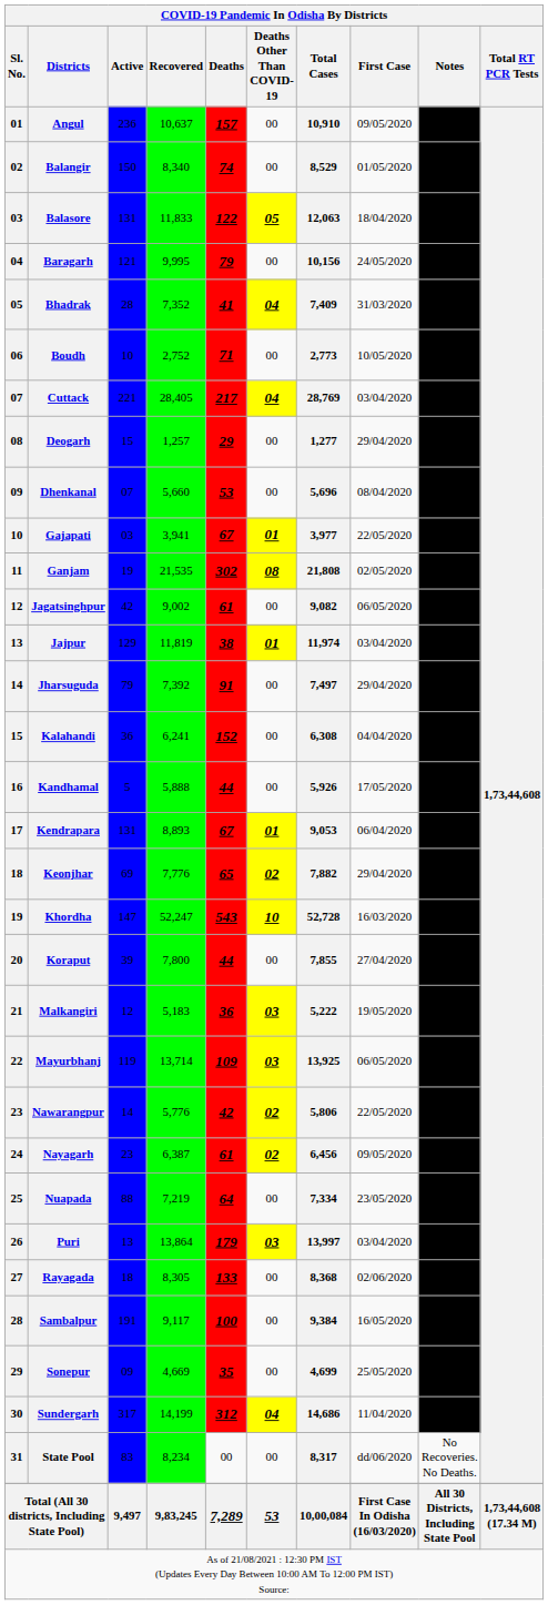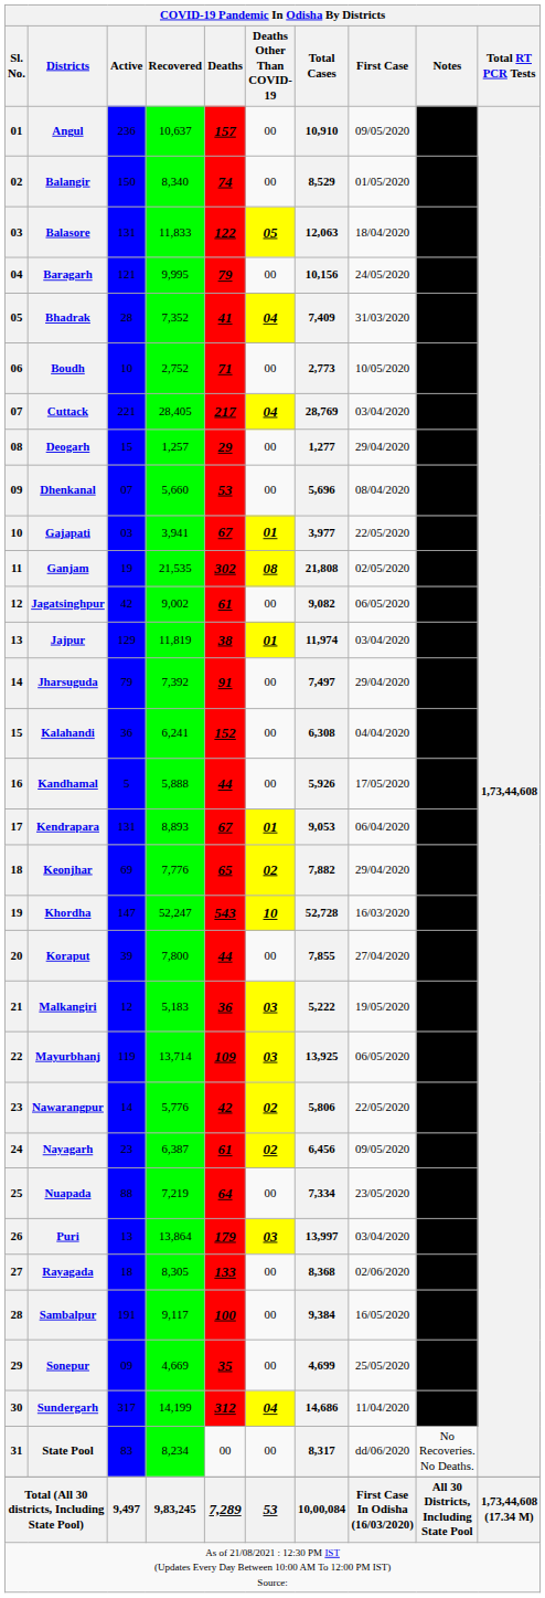 <table class="wikitable plainrowheaders sortable mw-collapsible citiwise-data" style="text-align:center; font-size:75%; width:500px;  margin:0px 0px 0em 0em;">
 <tr>
 <th colspan="10"><a href='#'>COVID-19 Pandemic</a> In <a href='#'>Odisha</a> By Districts</th>
 </tr>
 <tr>
 <th>Sl. No.</th>
 <th><a href='#'>Districts</a></th>
 <th scope="col">Active</th>
 <th scope="col">Recovered</th>
 <th scope="col">Deaths</th>
 <th scope="col">Deaths Other Than COVID-19</th>
 <th scope="col">Total Cases</th>
 <th scope="col">First Case</th>
 <th scope="col">Notes</th>
 <th scope="col">Total <a href='#'>RT PCR</a> Tests</th>
 </tr>
 <tr>
 <th>01</th>
 <th scope="row"><a href='#'>Angul</a></th>
 <td style="background:#0000FF;"><span>236</span></td>
 <td style="background:#00FF00;"><span>10,637</span></td>
 <td style="background:#FF0000;"><span><strong><em><big><u>157</u></big></em></strong></span></td>
 <td>00</td>
 <th>10,910</th>
 <td>09/05/2020</td>
-<td style="background:#000000;"><span>27th <strong>Death</strong> in Odisha.</span></td>
+<td style="background:#000000;"><span>946th <strong>Death</strong> in Odisha.</span></td>
 <th rowspan="31">1,73,44,608</th>
 </tr>
 <tr>
 <th>02</th>
 <th scope="row"><a href='#'>Balangir</a></th>
 <td style="background:#0000FF;"><span>150</span></td>
 <td style="background:#00FF00;"><span>8,340</span></td>
 <td style="background:#FF0000;"><span><strong><em><big><u>74</u></big></em></strong></span></td>
 <td>00</td>
 <th>8,529</th>
 <td>01/05/2020</td>
 <td style="background:#000000;"><span>337th <strong>Death</strong> in Odisha.</span></td>
 </tr>
 <tr>
 <th>03</th>
 <th scope="row"><a href='#'>Balasore</a></th>
 <td style="background:#0000FF;"><span>131</span></td>
 <td style="background:#00FF00;"><span>11,833</span></td>
 <td style="background:#FF0000;"><span><strong><em><big><u>122</u></big></em></strong></span></td>
 <td style="background:#FFFF00;"><span><strong><em><big><u>05</u></big></em></strong></span></td>
 <th>12,063</th>
 <td>18/04/2020</td>
 <td style="background:#000000;"><span>133th <strong>Death</strong> in Odisha.</span></td>
 </tr>
 <tr>
 <th>04</th>
 <th scope="row"><a href='#'>Baragarh</a></th>
 <td style="background:#0000FF;"><span>121</span></td>
 <td style="background:#00FF00;"><span>9,995</span></td>
 <td style="background:#FF0000;"><span><strong><em><big><u>79</u></big></em></strong></span></td>
 <td>00</td>
 <th>10,156</th>
 <td>24/05/2020</td>
 <td style="background:#000000;"><span>14th <strong>Death</strong> in Odisha.</span></td>
 </tr>
 <tr>
 <th>05</th>
 <th scope="row"><a href='#'>Bhadrak</a></th>
 <td style="background:#0000FF;"><span>28</span></td>
 <td style="background:#00FF00;"><span>7,352</span></td>
 <td style="background:#FF0000;"><span><strong><em><big><u>41</u></big></em></strong></span></td>
 <td style="background:#FFFF00;"><span><strong><em><big><u>04</u></big></em></strong></span></td>
 <th>7,409</th>
 <td>31/03/2020</td>
 <td style="background:#000000;"><span>52nd <strong>Death</strong> in Odisha.</span></td>
 </tr>
 <tr>
 <th>06</th>
 <th scope="row"><a href='#'>Boudh</a></th>
 <td style="background:#0000FF;"><span>10</span></td>
 <td style="background:#00FF00;"><span>2,752</span></td>
 <td style="background:#FF0000;"><span><strong><em><big><u>71</u></big></em></strong></span></td>
 <td>00</td>
 <th>2,773</th>
 <td>10/05/2020</td>
 <td style="background:#000000;"><span>638th <strong>Death</strong> in Odisha.</span></td>
 </tr>
 <tr>
 <th>07</th>
 <th scope="row"><a href='#'>Cuttack</a></th>
 <td style="background:#0000FF;"><span>221</span></td>
 <td style="background:#00FF00;"><span>28,405</span></td>
 <td style="background:#FF0000;"><span><strong><em><big><u>217</u></big></em></strong></span></td>
 <td style="background:#FFFF00;"><span><strong><em><big><u>04</u></big></em></strong></span></td>
 <th>28,769</th>
 <td>03/04/2020</td>
 <td style="background:#000000;"><span>5th <strong>Death</strong> in Odisha.</span></td>
 </tr>
 <tr>
 <th>08</th>
 <th scope="row"><a href='#'>Deogarh</a></th>
 <td style="background:#0000FF;"><span>15</span></td>
 <td style="background:#00FF00;"><span>1,257</span></td>
 <td style="background:#FF0000;"><span><strong><em><big><u>29</u></big></em></strong></span></td>
 <td>00</td>
 <th>1,277</th>
 <td>29/04/2020</td>
-<td style="background:#000000;"><span>946th <strong>Death</strong> in Odisha.</span></td>
+<td style="background:#000000;"><span>27th <strong>Death</strong> in Odisha.</span></td>
 </tr>
 <tr>
 <th>09</th>
 <th scope="row"><a href='#'>Dhenkanal</a></th>
 <td style="background:#0000FF;"><span>07</span></td>
 <td style="background:#00FF00;"><span>5,660</span></td>
 <td style="background:#FF0000;"><span><strong><em><big><u>53</u></big></em></strong></span></td>
 <td>00</td>
 <th>5,696</th>
 <td>08/04/2020</td>
 <td style="background:#000000;"><span>240th <strong>Death</strong> in Odisha.</span></td>
 </tr>
 <tr>
 <th>10</th>
 <th scope="row"><a href='#'>Gajapati</a></th>
 <td style="background:#0000FF;"><span>03</span></td>
 <td style="background:#00FF00;"><span>3,941</span></td>
 <td style="background:#FF0000;"><span><strong><em><big><u>67</u></big></em></strong></span></td>
 <td style="background:#FFFF00;"><span><strong><em><big><u>01</u></big></em></strong></span></td>
 <th>3,977</th>
 <td>22/05/2020</td>
 <td style="background:#000000;"><span>35th <strong>Death</strong> In Odisha.</span></td>
 </tr>
 <tr>
 <th>11</th>
 <th scope="row"><a href='#'>Ganjam</a></th>
 <td style="background:#0000FF;"><span>19</span></td>
 <td style="background:#00FF00;"><span>21,535</span></td>
 <td style="background:#FF0000;"><span><strong><em><big><u>302</u></big></em></strong></span></td>
 <td style="background:#FFFF00;"><span><strong><em><big><u>08</u></big></em></strong></span></td>
 <th>21,808</th>
 <td>02/05/2020</td>
 <td style="background:#000000;"><span>3rd <strong>Death</strong> in Odisha.</span></td>
 </tr>
 <tr>
 <th>12</th>
 <th scope="row"><a href='#'>Jagatsinghpur</a></th>
 <td style="background:#0000FF;"><span>42</span></td>
 <td style="background:#00FF00;"><span>9,002</span></td>
 <td style="background:#FF0000;"><span><strong><em><big><u>61</u></big></em></strong></span></td>
 <td>00</td>
 <th>9,082</th>
 <td>06/05/2020</td>
 <td style="background:#000000;"><span>88th <strong>Death</strong> in Odisha.</span></td>
 </tr>
 <tr>
 <th>13</th>
 <th scope="row"><a href='#'>Jajpur</a></th>
 <td style="background:#0000FF;"><span>129</span></td>
 <td style="background:#00FF00;"><span>11,819</span></td>
 <td style="background:#FF0000;"><span><strong><em><big><u>38</u></big></em></strong></span></td>
 <td style="background:#FFFF00;"><span><strong><em><big><u>01</u></big></em></strong></span></td>
 <th>11,974</th>
 <td>03/04/2020</td>
 <td style="background:#000000;"><span>38th <strong>Death</strong> in Odisha.</span></td>
 </tr>
 <tr>
 <th>14</th>
 <th scope="row"><a href='#'>Jharsuguda</a></th>
 <td style="background:#0000FF;"><span>79</span></td>
 <td style="background:#00FF00;"><span>7,392</span></td>
 <td style="background:#FF0000;"><span><strong><em><big><u>91</u></big></em></strong></span></td>
 <td>00</td>
 <th>7,497</th>
 <td>29/04/2020</td>
 <td style="background:#000000;"><span>136th <strong>Death</strong> in Odisha.</span></td>
 </tr>
 <tr>
 <th>15</th>
 <th scope="row"><a href='#'>Kalahandi</a></th>
 <td style="background:#0000FF;"><span>36</span></td>
 <td style="background:#00FF00;"><span>6,241</span></td>
 <td style="background:#FF0000;"><span><strong><em><big><u>152</u></big></em></strong></span></td>
 <td>00</td>
 <th>6,308</th>
 <td>04/04/2020</td>
 <td style="background:#000000;"><span>197th <strong>Death</strong> in Odisha.</span></td>
 </tr>
 <tr>
 <th>16</th>
 <th scope="row"><a href='#'>Kandhamal</a></th>
 <td style="background:#0000FF;"><span>5</span></td>
 <td style="background:#00FF00;"><span>5,888</span></td>
 <td style="background:#FF0000;"><span><strong><em><big><u>44</u></big></em></strong></span></td>
 <td>00</td>
 <th>5,926</th>
 <td>17/05/2020</td>
 <td style="background:#000000;"><span>108th <strong>Death</strong> in Odisha.</span></td>
 </tr>
 <tr>
 <th>17</th>
 <th scope="row"><a href='#'>Kendrapara</a></th>
 <td style="background:#0000FF;"><span>131</span></td>
 <td style="background:#00FF00;"><span>8,893</span></td>
 <td style="background:#FF0000;"><span><strong><em><big><u>67</u></big></em></strong></span></td>
 <td style="background:#FFFF00;"><span><strong><em><big><u>01</u></big></em></strong></span></td>
 <th>9,053</th>
 <td>06/04/2020</td>
 <td style="background:#000000;"><span>43rd <strong>Death</strong> In Odisha.</span></td>
 </tr>
 <tr>
 <th>18</th>
 <th scope="row"><a href='#'>Keonjhar</a></th>
 <td style="background:#0000FF;"><span>69</span></td>
 <td style="background:#00FF00;"><span>7,776</span></td>
 <td style="background:#FF0000;"><span><strong><em><big><u>65</u></big></em></strong></span></td>
 <td style="background:#FFFF00;"><span><strong><em><big><u>02</u></big></em></strong></span></td>
 <th>7,882</th>
 <td>29/04/2020</td>
 <td style="background:#000000;"><span>223rd <strong>Death</strong> In Odisha.</span></td>
 </tr>
 <tr>
 <th>19</th>
 <th scope="row"><a href='#'>Khordha</a></th>
 <td style="background:#0000FF;"><span>147</span></td>
 <td style="background:#00FF00;"><span>52,247</span></td>
 <td style="background:#FF0000;"><span><strong><em><big><u>543</u></big></em></strong></span></td>
 <td style="background:#FFFF00;"><span><strong><em><big><u>10</u></big></em></strong></span></td>
 <th>52,728</th>
 <td>16/03/2020</td>
 <td style="background:#000000;"><span>1st <strong>Death</strong> In Odisha.</span></td>
 </tr>
 <tr>
 <th>20</th>
 <th scope="row"><a href='#'>Koraput</a></th>
 <td style="background:#0000FF;"><span>39</span></td>
 <td style="background:#00FF00;"><span>7,800</span></td>
 <td style="background:#FF0000;"><span><strong><em><big><u>44</u></big></em></strong></span></td>
 <td>00</td>
 <th>7,855</th>
 <td>27/04/2020</td>
 <td style="background:#000000;"><span>263rd <strong>Death</strong> In Odisha.</span></td>
 </tr>
 <tr>
 <th>21</th>
 <th scope="row"><a href='#'>Malkangiri</a></th>
 <td style="background:#0000FF;"><span>12</span></td>
 <td style="background:#00FF00;"><span>5,183</span></td>
 <td style="background:#FF0000;"><span><strong><em><big><u>36</u></big></em></strong></span></td>
 <td style="background:#FFFF00;"><span><strong><em><big><u>03</u></big></em></strong></span></td>
 <th>5,222</th>
 <td>19/05/2020</td>
 <td style="background:#000000;"><span>147th <strong>Death</strong> In Odisha.</span></td>
 </tr>
 <tr>
 <th>22</th>
 <th scope="row"><a href='#'>Mayurbhanj</a></th>
 <td style="background:#0000FF;"><span>119</span></td>
 <td style="background:#00FF00;"><span>13,714</span></td>
 <td style="background:#FF0000;"><span><strong><em><big><u>109</u></big></em></strong></span></td>
 <td style="background:#FFFF00;"><span><strong><em><big><u>03</u></big></em></strong></span></td>
 <th>13,925</th>
 <td>06/05/2020</td>
 <td style="background:#000000;"><span>236th <strong>Death</strong> in Odisha.</span></td>
 </tr>
 <tr>
 <th>23</th>
 <th scope="row"><a href='#'>Nawarangpur</a></th>
 <td style="background:#0000FF;"><span>14</span></td>
 <td style="background:#00FF00;"><span>5,776</span></td>
 <td style="background:#FF0000;"><span><strong><em><big><u>42</u></big></em></strong></span></td>
 <td style="background:#FFFF00;"><span><strong><em><big><u>02</u></big></em></strong></span></td>
 <th>5,806</th>
 <td>22/05/2020</td>
 <td style="background:#000000;"><span>227th <strong>Death</strong> in Odisha.</span></td>
 </tr>
 <tr>
 <th>24</th>
 <th scope="row"><a href='#'>Nayagarh</a></th>
 <td style="background:#0000FF;"><span>23</span></td>
 <td style="background:#00FF00;"><span>6,387</span></td>
 <td style="background:#FF0000;"><span><strong><em><big><u>61</u></big></em></strong></span></td>
 <td style="background:#FFFF00;"><span><strong><em><big><u>02</u></big></em></strong></span></td>
 <th>6,456</th>
 <td>09/05/2020</td>
 <td style="background:#000000;"><span>91st <strong>Death</strong> in Odisha.</span></td>
 </tr>
 <tr>
 <th>25</th>
 <th scope="row"><a href='#'>Nuapada</a></th>
 <td style="background:#0000FF;"><span>88</span></td>
 <td style="background:#00FF00;"><span>7,219</span></td>
 <td style="background:#FF0000;"><span><strong><em><big><u>64</u></big></em></strong></span></td>
 <td>00</td>
 <th>7,334</th>
 <td>23/05/2020</td>
 <td style="background:#000000;"><span>734th <strong>Death</strong> In Odisha.</span></td>
 </tr>
 <tr>
 <th>26</th>
 <th scope="row"><a href='#'>Puri</a></th>
 <td style="background:#0000FF;"><span>13</span></td>
 <td style="background:#00FF00;"><span>13,864</span></td>
 <td style="background:#FF0000;"><span><strong><em><big><u>179</u></big></em></strong></span></td>
 <td style="background:#FFFF00;"><span><strong><em><big><u>03</u></big></em></strong></span></td>
 <th>13,997</th>
 <td>03/04/2020</td>
 <td style="background:#000000;"><span>12th <strong>Death</strong> In Odisha.</span></td>
 </tr>
 <tr>
 <th>27</th>
 <th scope="row"><a href='#'>Rayagada</a></th>
 <td style="background:#0000FF;"><span>18</span></td>
 <td style="background:#00FF00;"><span>8,305</span></td>
 <td style="background:#FF0000;"><span><strong><em><big><u>133</u></big></em></strong></span></td>
 <td>00</td>
 <th>8,368</th>
 <td>02/06/2020</td>
 <td style="background:#000000;"><span>45th <strong>Death</strong> In Odisha.</span></td>
 </tr>
 <tr>
 <th>28</th>
 <th scope="row"><a href='#'>Sambalpur</a></th>
 <td style="background:#0000FF;"><span>191</span></td>
 <td style="background:#00FF00;"><span>9,117</span></td>
 <td style="background:#FF0000;"><span><strong><em><big><u>100</u></big></em></strong></span></td>
 <td>00</td>
 <th>9,384</th>
 <td>16/05/2020</td>
 <td style="background:#000000;"><span>160th <strong>Death</strong> In Odisha.</span></td>
 </tr>
 <tr>
 <th>29</th>
 <th scope="row"><a href='#'>Sonepur</a></th>
 <td style="background:#0000FF;"><span>09</span></td>
 <td style="background:#00FF00;"><span>4,669</span></td>
 <td style="background:#FF0000;"><span><strong><em><big><u>35</u></big></em></strong></span></td>
 <td>00</td>
 <th>4,699</th>
 <td>25/05/2020</td>
 <td style="background:#000000;"><span>343rd <strong>Death</strong> In Odisha.</span></td>
 </tr>
 <tr>
 <th>30</th>
 <th scope="row"><a href='#'>Sundergarh</a></th>
 <td style="background:#0000FF;"><span>317</span></td>
 <td style="background:#00FF00;"><span>14,199</span></td>
 <td style="background:#FF0000;"><span><strong><em><big><u>312</u></big></em></strong></span></td>
 <td style="background:#FFFF00;"><span><strong><em><big><u>04</u></big></em></strong></span></td>
 <th>14,686</th>
 <td>11/04/2020</td>
 <td style="background:#000000;"><span>36th <strong>Death</strong> In Odisha.</span></td>
 </tr>
 <tr>
 <th>31</th>
 <th>State Pool</th>
 <td style="background:#0000FF;"><span>83</span></td>
 <td style="background:#00FF00;"><span>8,234</span></td>
 <td>00</td>
 <td>00</td>
 <th>8,317</th>
 <td>dd/06/2020</td>
 <td>No Recoveries. No Deaths.</td>
 </tr>
 <tr>
 </tr>
 <tr class="sortbottom">
 <th colspan="2">Total (All 30 districts, Including State Pool)</th>
 <th style="text-align:center;">9,497</th>
 <th style="text-align:center;">9,83,245</th>
 <th style="text-align:center;"><strong><em><big><u>7,289</u></big></em></strong></th>
 <th style="text-align:center;"><strong><em><big><u>53</u></big></em></strong></th>
 <th style="text-align:center;">10,00,084</th>
 <th style="text-align:center;">First Case In Odisha<br>(16/03/2020)</th>
 <th style="text-align:center;">All 30 Districts, Including State Pool</th>
 <th style="text-align:center;">1,73,44,608<br>(17.34 M)</th>
 </tr>
 <tr class="sortbottom" style="text-align:center;">
 <td colspan="10"><small>As of 21/</small><small>08</small><small>/2021 : 12:30 PM <a href='#'>IST</a></small><br><small>(Updates Every Day Between 10:00 AM To 12:00 PM IST)</small><br><small>Source: </small>   </td>
 </tr>
 </table>
